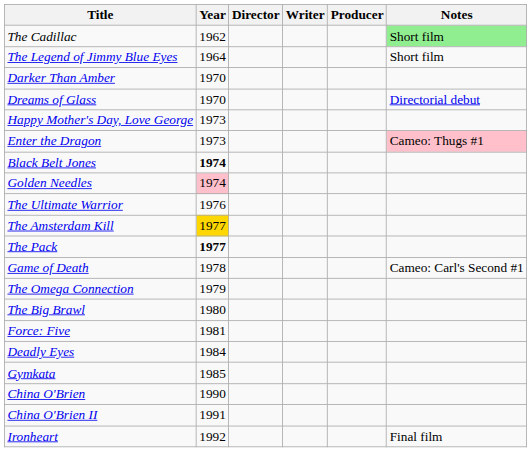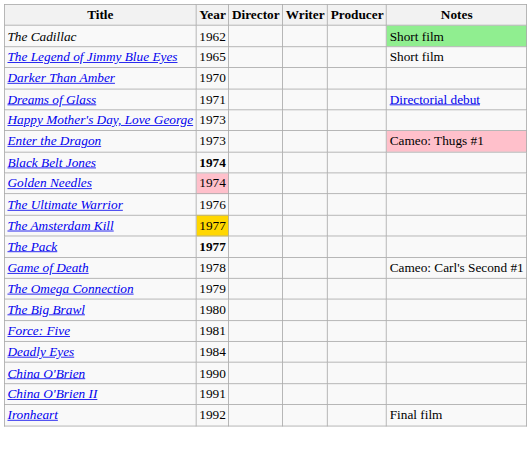 <table class="wikitable sortable">
 <tr>
 <th>Title</th>
 <th>Year</th>
 <th>Director</th>
 <th>Writer</th>
 <th>Producer</th>
 <th>Notes</th>
 </tr>
 <tr>
 <td><em>The Cadillac</em></td>
 <td>1962</td>
 <td></td>
 <td></td>
 <td></td>
 <td style="background: lightgreen;">Short film</td>
 </tr>
 <tr>
 <td><em><a href='#'>The Legend of Jimmy Blue Eyes</a></em></td>
-<td>1964</td>
+<td>1965</td>
 <td></td>
 <td></td>
 <td></td>
 <td>Short film</td>
 </tr>
 <tr>
 <td><em><a href='#'>Darker Than Amber</a></em></td>
 <td>1970</td>
 <td></td>
 <td></td>
 <td></td>
 <td></td>
 </tr>
 <tr>
 <td><em><a href='#'>Dreams of Glass</a></em></td>
-<td>1970</td>
+<td>1971</td>
 <td></td>
 <td></td>
 <td></td>
 <td><a href='#'>Directorial debut</a></td>
 </tr>
 <tr>
 <td><em><a href='#'>Happy Mother's Day, Love George</a></em></td>
 <td>1973</td>
 <td></td>
 <td></td>
 <td></td>
 <td></td>
 </tr>
 <tr>
 <td><em><a href='#'>Enter the Dragon</a></em></td>
 <td>1973</td>
 <td></td>
 <td></td>
 <td></td>
 <td style="background: pink;">Cameo: Thugs #1</td>
 </tr>
 <tr>
 <td><em><a href='#'>Black Belt Jones</a></em></td>
 <td><strong>1974</strong></td>
 <td></td>
 <td></td>
 <td></td>
 <td></td>
 </tr>
 <tr>
 <td><em><a href='#'>Golden Needles</a></em></td>
 <td style="background: pink;">1974</td>
 <td></td>
 <td></td>
 <td></td>
 <td></td>
 </tr>
 <tr>
 <td><em><a href='#'>The Ultimate Warrior</a></em></td>
 <td>1976</td>
 <td></td>
 <td></td>
 <td></td>
 <td></td>
 </tr>
 <tr>
 <td><em><a href='#'>The Amsterdam Kill</a></em></td>
 <td style="background: gold;">1977</td>
 <td></td>
 <td></td>
 <td></td>
 <td></td>
 </tr>
 <tr>
 <td><em><a href='#'>The Pack</a></em></td>
 <td><strong>1977</strong></td>
 <td></td>
 <td></td>
 <td></td>
 <td></td>
 </tr>
 <tr>
 <td><em><a href='#'>Game of Death</a></em></td>
 <td>1978</td>
 <td></td>
 <td></td>
 <td></td>
 <td>Cameo: Carl's Second #1</td>
 </tr>
 <tr>
 <td><em><a href='#'>The Omega Connection</a></em></td>
 <td>1979</td>
 <td></td>
 <td></td>
 <td></td>
 <td></td>
 </tr>
 <tr>
 <td><em><a href='#'>The Big Brawl</a></em></td>
 <td>1980</td>
 <td></td>
 <td></td>
 <td></td>
 <td></td>
 </tr>
 <tr>
 <td><em><a href='#'>Force: Five</a></em></td>
 <td>1981</td>
 <td></td>
 <td></td>
 <td></td>
 <td></td>
 </tr>
 <tr>
 <td><em><a href='#'>Deadly Eyes</a></em></td>
 <td>1984</td>
 <td></td>
 <td></td>
 <td></td>
 <td></td>
 </tr>
 <tr>
-<td><em><a href='#'>Gymkata</a></em></td>
-<td>1985</td>
-<td></td>
-<td></td>
-<td></td>
-<td></td>
-</tr>
-<tr>
 <td><em><a href='#'>China O'Brien</a></em></td>
 <td>1990</td>
 <td></td>
 <td></td>
 <td></td>
 <td></td>
 </tr>
 <tr>
 <td><em><a href='#'>China O'Brien II</a></em></td>
 <td>1991</td>
 <td></td>
 <td></td>
 <td></td>
 <td></td>
 </tr>
 <tr>
 <td><em><a href='#'>Ironheart</a></em></td>
 <td>1992</td>
 <td></td>
 <td></td>
 <td></td>
 <td>Final film</td>
 </tr>
 </table>
